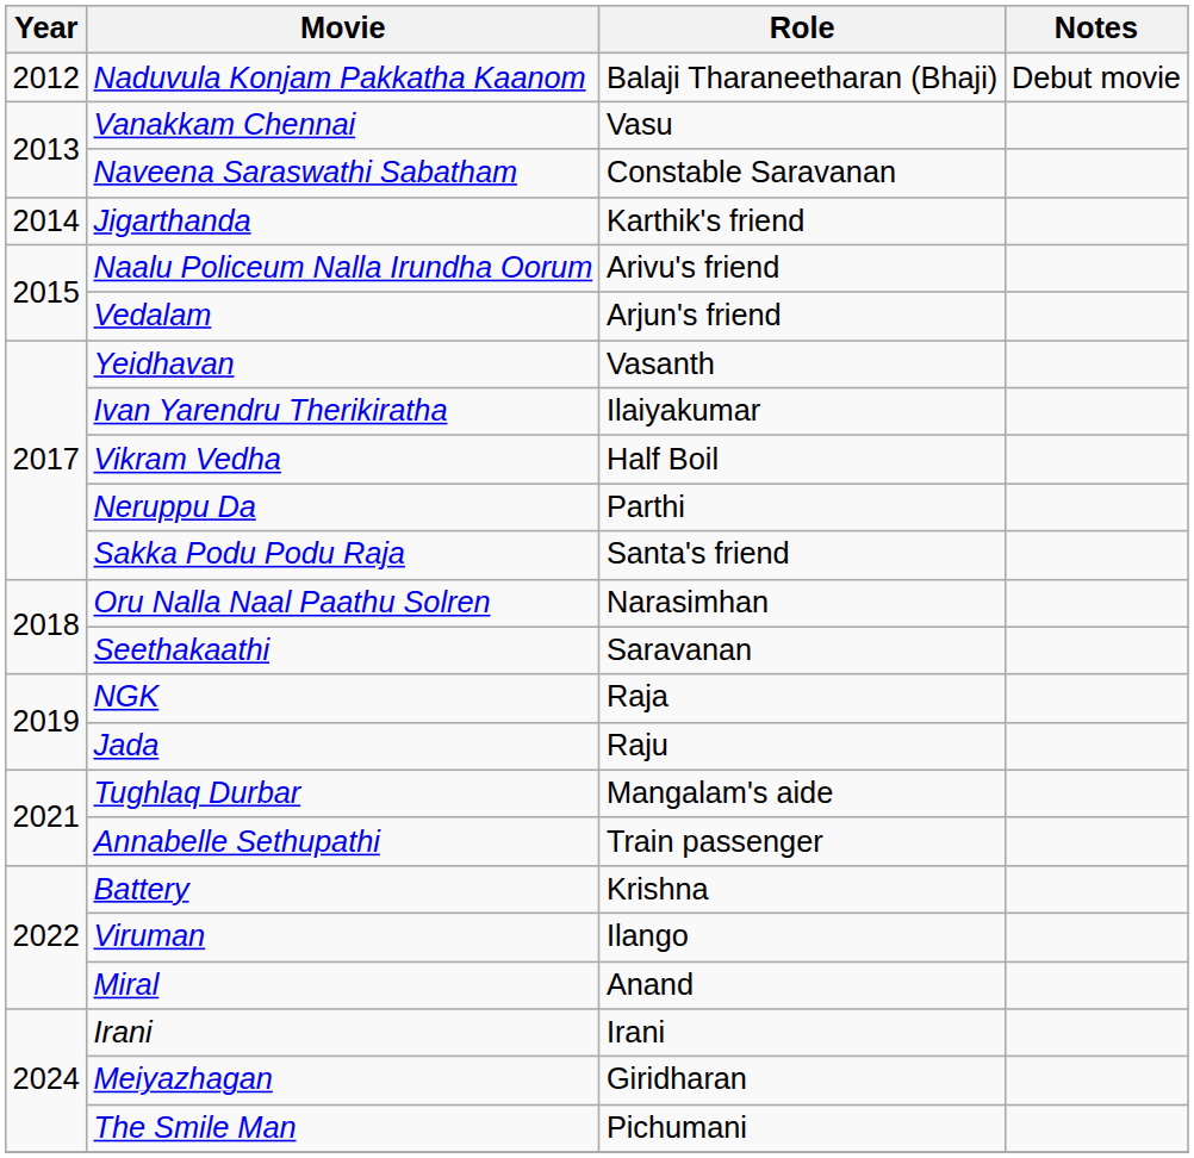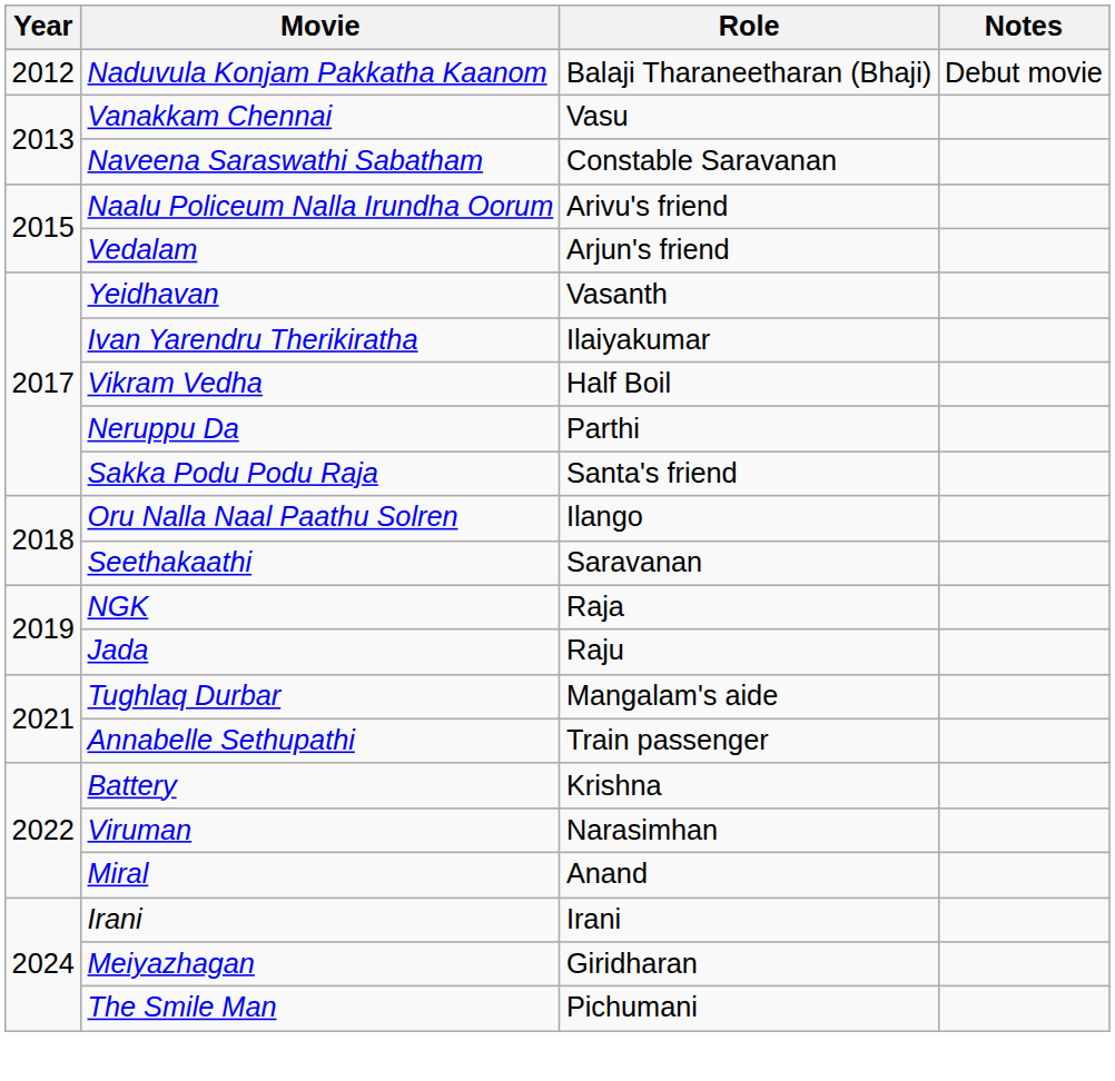 <table class="wikitable">
 <tr style="background:#ccc; text-align:center;">
 <th>Year</th>
 <th>Movie</th>
 <th>Role</th>
 <th>Notes</th>
 </tr>
 <tr>
 <td>2012</td>
 <td><em><a href='#'>Naduvula Konjam Pakkatha Kaanom</a></em></td>
 <td>Balaji Tharaneetharan (Bhaji)</td>
 <td>Debut movie</td>
 </tr>
 <tr>
 <td rowspan="2">2013</td>
 <td><em><a href='#'>Vanakkam Chennai</a></em></td>
 <td>Vasu</td>
 <td></td>
 </tr>
 <tr>
 <td><em><a href='#'>Naveena Saraswathi Sabatham</a></em></td>
 <td>Constable Saravanan</td>
-<td></td>
-</tr>
-<tr>
-<td>2014</td>
-<td><em><a href='#'>Jigarthanda</a></em></td>
-<td>Karthik's friend</td>
 <td></td>
 </tr>
 <tr>
 <td rowspan="2">2015</td>
 <td><em><a href='#'>Naalu Policeum Nalla Irundha Oorum</a></em></td>
 <td>Arivu's friend</td>
 <td></td>
 </tr>
 <tr>
 <td><em><a href='#'>Vedalam</a></em></td>
 <td>Arjun's friend</td>
 <td></td>
 </tr>
 <tr>
 <td rowspan="5">2017</td>
 <td><em><a href='#'>Yeidhavan</a></em></td>
 <td>Vasanth</td>
 <td></td>
 </tr>
 <tr>
 <td><em><a href='#'>Ivan Yarendru Therikiratha</a></em></td>
 <td>Ilaiyakumar</td>
 <td></td>
 </tr>
 <tr>
 <td><em><a href='#'>Vikram Vedha</a></em></td>
 <td>Half Boil</td>
 <td></td>
 </tr>
 <tr>
 <td><em><a href='#'>Neruppu Da</a></em></td>
 <td>Parthi</td>
 <td></td>
 </tr>
 <tr>
 <td><em><a href='#'>Sakka Podu Podu Raja</a></em></td>
 <td>Santa's friend</td>
 <td></td>
 </tr>
 <tr>
 <td rowspan="2">2018</td>
 <td><em><a href='#'>Oru Nalla Naal Paathu Solren</a></em></td>
-<td>Narasimhan</td>
+<td>Ilango</td>
 <td></td>
 </tr>
 <tr>
 <td><em><a href='#'>Seethakaathi</a></em></td>
 <td>Saravanan</td>
 <td></td>
 </tr>
 <tr>
 <td rowspan="2">2019</td>
 <td><em><a href='#'>NGK</a></em></td>
 <td>Raja</td>
 <td></td>
 </tr>
 <tr>
 <td><em><a href='#'>Jada</a></em></td>
 <td>Raju</td>
 <td></td>
 </tr>
 <tr>
 <td rowspan="2">2021</td>
 <td><em><a href='#'>Tughlaq Durbar</a></em></td>
 <td>Mangalam's aide</td>
 <td></td>
 </tr>
 <tr>
 <td><em><a href='#'>Annabelle Sethupathi</a></em></td>
 <td>Train passenger</td>
 <td></td>
 </tr>
 <tr>
 <td rowspan="3">2022</td>
 <td><em><a href='#'>Battery</a></em></td>
 <td>Krishna</td>
 <td></td>
 </tr>
 <tr>
 <td><em><a href='#'>Viruman</a></em></td>
-<td>Ilango</td>
+<td>Narasimhan</td>
 <td></td>
 </tr>
 <tr>
 <td><em><a href='#'>Miral</a></em></td>
 <td>Anand</td>
 <td></td>
 </tr>
 <tr>
 <td rowspan="3">2024</td>
 <td><em>Irani</em></td>
 <td>Irani</td>
 <td></td>
 </tr>
 <tr>
 <td><em><a href='#'>Meiyazhagan</a></em></td>
 <td>Giridharan</td>
 <td></td>
 </tr>
 <tr>
 <td><em><a href='#'>The Smile Man</a></em></td>
 <td>Pichumani</td>
 <td></td>
 </tr>
 <tr>
 </tr>
 </table>
